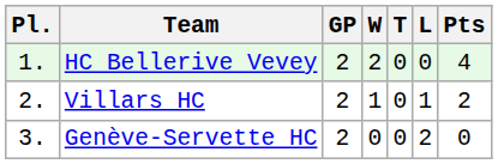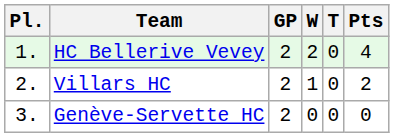 <table class="wikitable">
 <tr>
 <th>Pl.</th>
 <th>Team</th>
 <th>GP</th>
 <th>W</th>
 <th>T</th>
-<th>L</th>
 <th>Pts</th>
 </tr>
 <tr align="center " bgcolor="#e6fae6">
 <td>1.</td>
 <td align="left"><a href='#'>HC Bellerive Vevey</a></td>
 <td>2</td>
 <td>2</td>
-<td>0</td>
 <td>0</td>
 <td>4</td>
 </tr>
 <tr align="center "  bgcolor="#FFFFFF">
 <td>2.</td>
 <td align="left"><a href='#'>Villars HC</a></td>
 <td>2</td>
 <td>1</td>
 <td>0</td>
-<td>1</td>
 <td>2</td>
 </tr>
 <tr align="center " bgcolor="#FFFFFF">
 <td>3.</td>
 <td align="left"><a href='#'>Genève-Servette HC</a></td>
 <td>2</td>
 <td>0</td>
 <td>0</td>
-<td>2</td>
 <td>0</td>
 </tr>
 </table>
